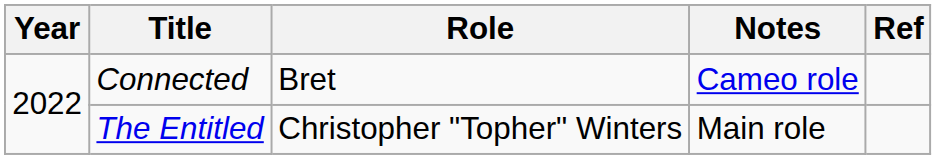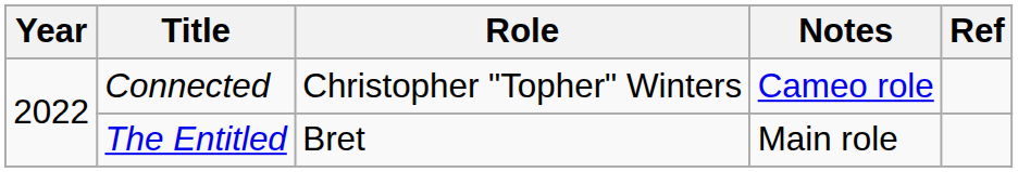 <table class="wikitable">
 <tr>
 <th>Year</th>
 <th>Title</th>
 <th>Role</th>
 <th>Notes</th>
 <th>Ref</th>
 </tr>
 <tr>
 <td rowspan="2">2022</td>
 <td><em>Connected</em></td>
-<td>Bret</td>
+<td>Christopher "Topher" Winters</td>
 <td><a href='#'>Cameo role</a></td>
 <td></td>
 </tr>
 <tr>
 <td><em><a href='#'>The Entitled</a></em></td>
-<td>Christopher "Topher" Winters</td>
+<td>Bret</td>
 <td>Main role</td>
 <td></td>
 </tr>
 </table>
